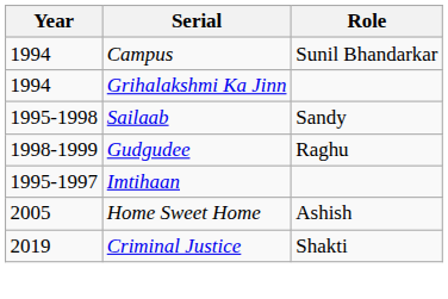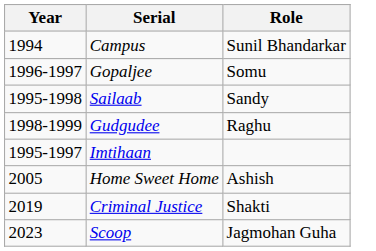 <table class="wikitable sortable">
 <tr>
 <th>Year</th>
 <th>Serial</th>
 <th>Role</th>
 </tr>
 <tr>
 <td>1994</td>
 <td><em>Campus</em></td>
 <td>Sunil Bhandarkar</td>
 </tr>
 <tr>
-<td>1994</td>
-<td><em><a href='#'>Grihalakshmi Ka Jinn</a></em></td>
-<td></td>
+<td>1996-1997</td>
+<td><em>Gopaljee</em></td>
+<td>Somu</td>
 </tr>
 <tr>
 <td>1995-1998</td>
 <td><em><a href='#'>Sailaab</a></em></td>
 <td>Sandy</td>
 </tr>
 <tr>
 <td>1998-1999</td>
 <td><em><a href='#'>Gudgudee</a></em></td>
 <td>Raghu</td>
 </tr>
 <tr>
 <td>1995-1997</td>
 <td><em><a href='#'>Imtihaan</a></em></td>
 <td></td>
 </tr>
 <tr>
 <td>2005</td>
 <td><em>Home Sweet Home</em></td>
 <td>Ashish</td>
 </tr>
 <tr>
 <td>2019</td>
 <td><a href='#'><em>Criminal Justice</em></a></td>
 <td>Shakti</td>
 </tr>
+<tr>
+<td>2023</td>
+<td><a href='#'><em>Scoop</em></a></td>
+<td>Jagmohan Guha</td>
+</tr>
 </table>
